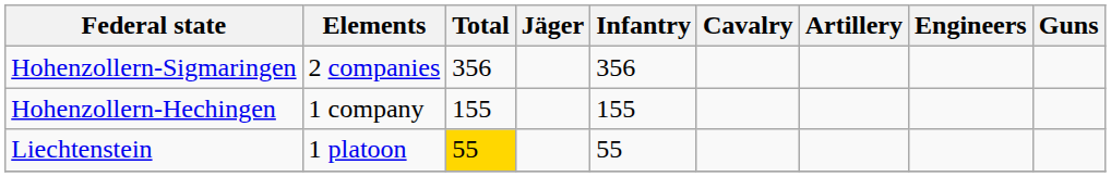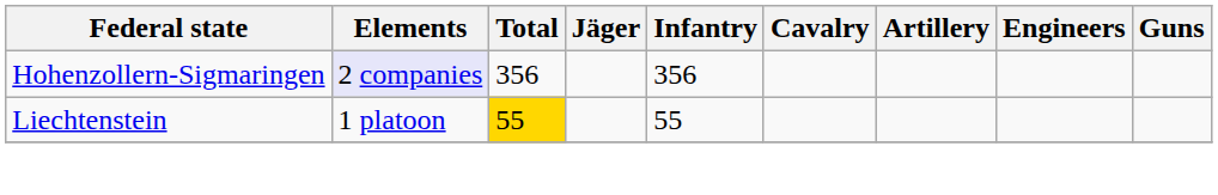 <table class="wikitable">
 <tr>
 <th>Federal state</th>
 <th>Elements</th>
 <th>Total</th>
 <th>Jäger</th>
 <th>Infantry</th>
 <th>Cavalry</th>
 <th>Artillery</th>
 <th>Engineers</th>
 <th>Guns</th>
 </tr>
 <tr>
 <td><a href='#'>Hohenzollern-Sigmaringen</a></td>
-<td>2 <a href='#'>companies</a></td>
+<td style="background: lavender;">2 <a href='#'>companies</a></td>
 <td> 356</td>
 <td></td>
 <td> 356</td>
-<td></td>
-<td></td>
-<td></td>
-<td></td>
-</tr>
-<tr>
-<td><a href='#'>Hohenzollern-Hechingen</a></td>
-<td>1 company</td>
-<td> 155</td>
-<td></td>
-<td> 155</td>
 <td></td>
 <td></td>
 <td></td>
 <td></td>
 </tr>
 <tr>
 <td><a href='#'>Liechtenstein</a></td>
 <td>1 <a href='#'>platoon</a></td>
 <td style="background: gold;"> 55</td>
 <td></td>
 <td> 55</td>
 <td></td>
 <td></td>
 <td></td>
 <td></td>
 </tr>
 <tr>
 </tr>
 </table>
